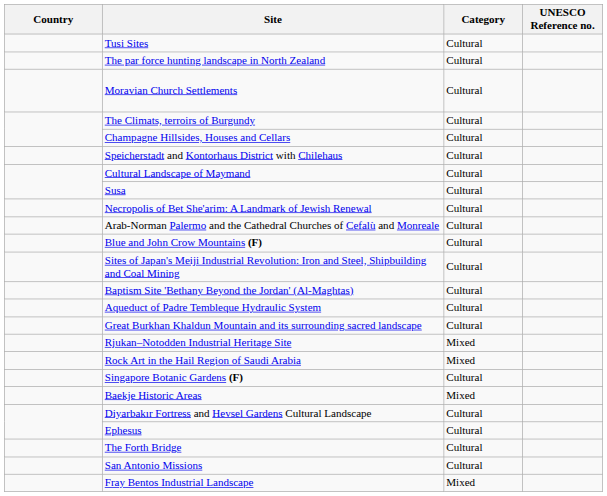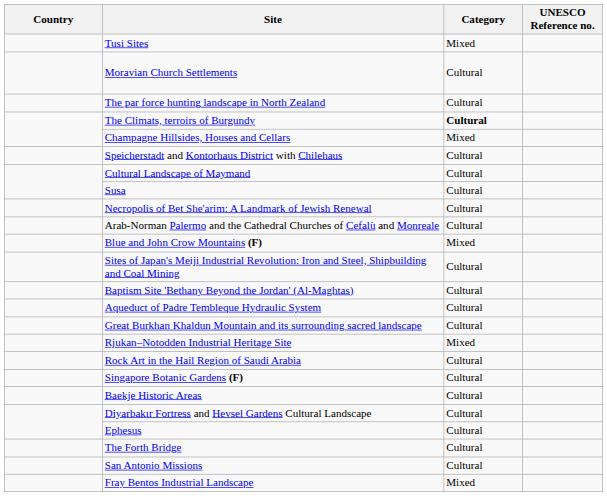 <table class="wikitable sortable" style="font-size:100%;">
 <tr>
 <th scope="col" width="175">Country</th>
 <th scope="col" width="700">Site</th>
 <th scope="col" width="130">Category</th>
 <th scope="col" width="130">UNESCO Reference no.</th>
 </tr>
 <tr>
 <td></td>
 <td><a href='#'>Tusi Sites</a></td>
+<td>Mixed</td>
+<td></td>
+</tr>
+<tr>
+<td><br><br><br></td>
+<td><a href='#'>Moravian Church Settlements</a></td>
 <td>Cultural</td>
 <td></td>
 </tr>
 <tr>
 <td></td>
 <td><a href='#'>The par force hunting landscape in North Zealand</a></td>
 <td>Cultural</td>
 <td></td>
 </tr>
 <tr>
-<td><br><br><br></td>
-<td><a href='#'>Moravian Church Settlements</a></td>
-<td>Cultural</td>
-<td></td>
-</tr>
-<tr>
 <td rowspan="2"></td>
 <td><a href='#'>The Climats, terroirs of Burgundy</a></td>
-<td>Cultural</td>
+<td><strong>Cultural</strong></td>
 <td></td>
 </tr>
 <tr>
 <td><a href='#'>Champagne Hillsides, Houses and Cellars</a></td>
-<td>Cultural</td>
+<td>Mixed</td>
 <td></td>
 </tr>
 <tr>
 <td></td>
 <td><a href='#'>Speicherstadt</a> and <a href='#'>Kontorhaus District</a> with <a href='#'>Chilehaus</a></td>
 <td>Cultural</td>
 <td></td>
 </tr>
 <tr>
 <td rowspan="2"></td>
 <td><a href='#'>Cultural Landscape of Maymand</a></td>
 <td>Cultural</td>
 <td></td>
 </tr>
 <tr>
 <td><a href='#'>Susa</a></td>
 <td>Cultural</td>
 <td></td>
 </tr>
 <tr>
 <td></td>
 <td><a href='#'>Necropolis of Bet She'arim: A Landmark of Jewish Renewal</a></td>
 <td>Cultural</td>
 <td></td>
 </tr>
 <tr>
 <td></td>
 <td>Arab-Norman <a href='#'>Palermo</a> and the Cathedral Churches of <a href='#'>Cefalù</a> and <a href='#'>Monreale</a></td>
 <td>Cultural</td>
 <td></td>
 </tr>
 <tr>
 <td></td>
 <td><a href='#'>Blue and John Crow Mountains</a> <strong>(F)</strong></td>
-<td>Cultural</td>
+<td>Mixed</td>
 <td></td>
 </tr>
 <tr>
 <td></td>
 <td><a href='#'>Sites of Japan's Meiji Industrial Revolution: Iron and Steel, Shipbuilding and Coal Mining</a></td>
 <td>Cultural</td>
 <td></td>
 </tr>
 <tr>
 <td></td>
 <td><a href='#'>Baptism Site 'Bethany Beyond the Jordan' (Al-Maghtas)</a></td>
 <td>Cultural</td>
 <td></td>
 </tr>
 <tr>
 <td></td>
 <td><a href='#'>Aqueduct of Padre Tembleque Hydraulic System</a></td>
 <td>Cultural</td>
 <td></td>
 </tr>
 <tr>
 <td></td>
 <td><a href='#'>Great Burkhan Khaldun Mountain and its surrounding sacred landscape</a></td>
 <td>Cultural</td>
 <td></td>
 </tr>
 <tr>
 <td></td>
 <td><a href='#'>Rjukan–Notodden Industrial Heritage Site</a></td>
 <td>Mixed</td>
 <td></td>
 </tr>
 <tr>
 <td></td>
 <td><a href='#'>Rock Art in the Hail Region of Saudi Arabia</a></td>
-<td>Mixed</td>
+<td>Cultural</td>
 <td></td>
 </tr>
 <tr>
 <td></td>
 <td><a href='#'>Singapore Botanic Gardens</a> <strong>(F)</strong></td>
 <td>Cultural</td>
 <td></td>
 </tr>
 <tr>
 <td></td>
 <td><a href='#'>Baekje Historic Areas</a></td>
-<td>Mixed</td>
+<td>Cultural</td>
 <td></td>
 </tr>
 <tr>
 <td rowspan="2"></td>
 <td><a href='#'>Diyarbakır Fortress</a> and <a href='#'>Hevsel Gardens</a> Cultural Landscape</td>
 <td>Cultural</td>
 <td></td>
 </tr>
 <tr>
 <td><a href='#'>Ephesus</a></td>
 <td>Cultural</td>
 <td></td>
 </tr>
 <tr>
 <td></td>
 <td><a href='#'>The Forth Bridge</a></td>
 <td>Cultural</td>
 <td></td>
 </tr>
 <tr>
 <td></td>
 <td><a href='#'>San Antonio Missions</a></td>
 <td>Cultural</td>
 <td></td>
 </tr>
 <tr>
 <td></td>
 <td><a href='#'>Fray Bentos Industrial Landscape</a></td>
 <td>Mixed</td>
 <td></td>
 </tr>
 </table>
